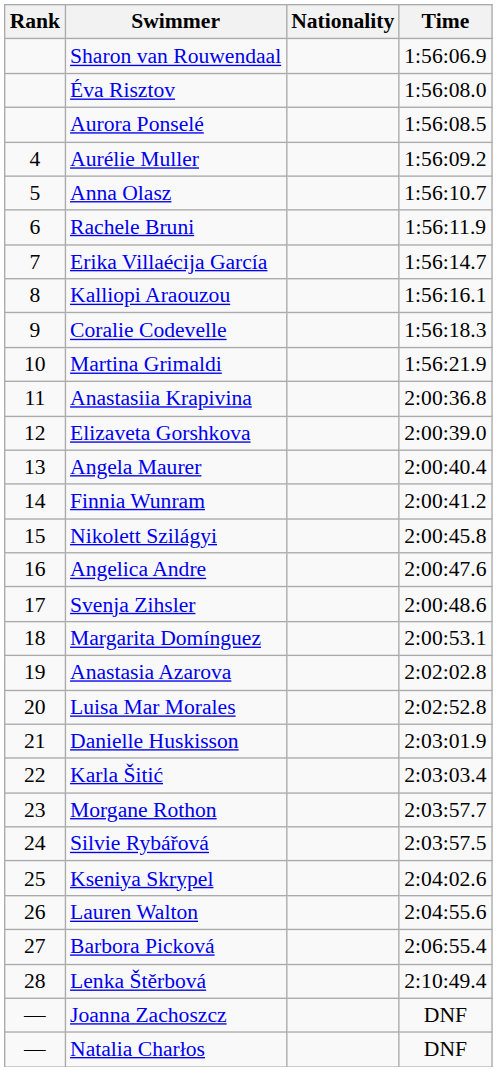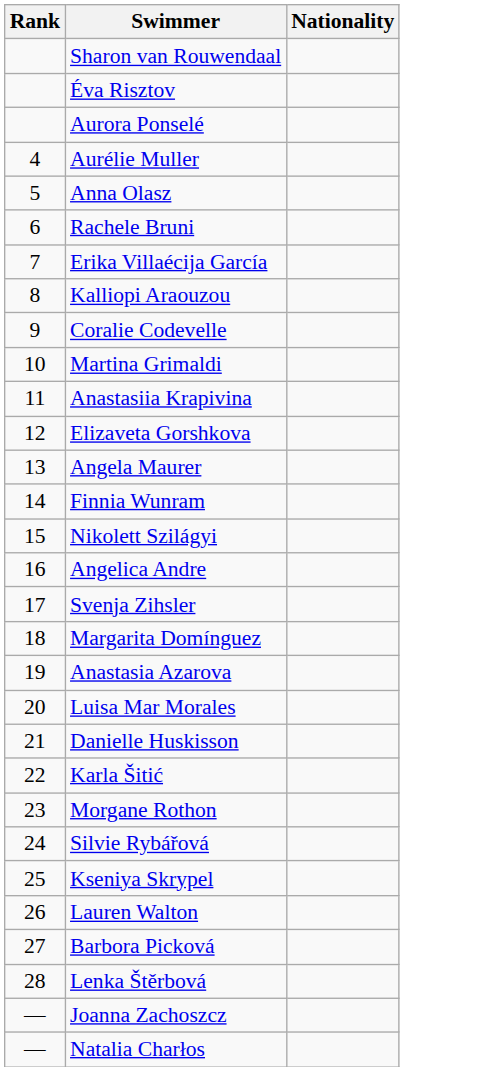 <table class="wikitable sortable" border="1" style="text-align:center">
 <tr>
 <th>Rank</th>
 <th>Swimmer</th>
 <th>Nationality</th>
-<th>Time</th>
 </tr>
 <tr>
 <td></td>
 <td align=left><a href='#'>Sharon van Rouwendaal</a></td>
 <td align=left></td>
-<td>1:56:06.9</td>
 </tr>
 <tr>
 <td></td>
 <td align=left><a href='#'>Éva Risztov</a></td>
 <td align=left></td>
-<td>1:56:08.0</td>
 </tr>
 <tr>
 <td></td>
 <td align=left><a href='#'>Aurora Ponselé</a></td>
 <td align=left></td>
-<td>1:56:08.5</td>
 </tr>
 <tr>
 <td>4</td>
 <td align=left><a href='#'>Aurélie Muller</a></td>
 <td align=left></td>
-<td>1:56:09.2</td>
 </tr>
 <tr>
 <td>5</td>
 <td align=left><a href='#'>Anna Olasz</a></td>
 <td align=left></td>
-<td>1:56:10.7</td>
 </tr>
 <tr>
 <td>6</td>
 <td align=left><a href='#'>Rachele Bruni</a></td>
 <td align=left></td>
-<td>1:56:11.9</td>
 </tr>
 <tr>
 <td>7</td>
 <td align=left><a href='#'>Erika Villaécija García</a></td>
 <td align=left></td>
-<td>1:56:14.7</td>
 </tr>
 <tr>
 <td>8</td>
 <td align=left><a href='#'>Kalliopi Araouzou</a></td>
 <td align=left></td>
-<td>1:56:16.1</td>
 </tr>
 <tr>
 <td>9</td>
 <td align=left><a href='#'>Coralie Codevelle</a></td>
 <td align=left></td>
-<td>1:56:18.3</td>
 </tr>
 <tr>
 <td>10</td>
 <td align=left><a href='#'>Martina Grimaldi</a></td>
 <td align=left></td>
-<td>1:56:21.9</td>
 </tr>
 <tr>
 <td>11</td>
 <td align=left><a href='#'>Anastasiia Krapivina</a></td>
 <td align=left></td>
-<td>2:00:36.8</td>
 </tr>
 <tr>
 <td>12</td>
 <td align=left><a href='#'>Elizaveta Gorshkova</a></td>
 <td align=left></td>
-<td>2:00:39.0</td>
 </tr>
 <tr>
 <td>13</td>
 <td align=left><a href='#'>Angela Maurer</a></td>
 <td align=left></td>
-<td>2:00:40.4</td>
 </tr>
 <tr>
 <td>14</td>
 <td align=left><a href='#'>Finnia Wunram</a></td>
 <td align=left></td>
-<td>2:00:41.2</td>
 </tr>
 <tr>
 <td>15</td>
 <td align=left><a href='#'>Nikolett Szilágyi</a></td>
 <td align=left></td>
-<td>2:00:45.8</td>
 </tr>
 <tr>
 <td>16</td>
 <td align=left><a href='#'>Angelica Andre</a></td>
 <td align=left></td>
-<td>2:00:47.6</td>
 </tr>
 <tr>
 <td>17</td>
 <td align=left><a href='#'>Svenja Zihsler</a></td>
 <td align=left></td>
-<td>2:00:48.6</td>
 </tr>
 <tr>
 <td>18</td>
 <td align=left><a href='#'>Margarita Domínguez</a></td>
 <td align=left></td>
-<td>2:00:53.1</td>
 </tr>
 <tr>
 <td>19</td>
 <td align=left><a href='#'>Anastasia Azarova</a></td>
 <td align=left></td>
-<td>2:02:02.8</td>
 </tr>
 <tr>
 <td>20</td>
 <td align=left><a href='#'>Luisa Mar Morales</a></td>
 <td align=left></td>
-<td>2:02:52.8</td>
 </tr>
 <tr>
 <td>21</td>
 <td align=left><a href='#'>Danielle Huskisson</a></td>
 <td align=left></td>
-<td>2:03:01.9</td>
 </tr>
 <tr>
 <td>22</td>
 <td align=left><a href='#'>Karla Šitić</a></td>
 <td align=left></td>
-<td>2:03:03.4</td>
 </tr>
 <tr>
 <td>23</td>
 <td align=left><a href='#'>Morgane Rothon</a></td>
 <td align=left></td>
-<td>2:03:57.7</td>
 </tr>
 <tr>
 <td>24</td>
 <td align=left><a href='#'>Silvie Rybářová</a></td>
 <td align=left></td>
-<td>2:03:57.5</td>
 </tr>
 <tr>
 <td>25</td>
 <td align=left><a href='#'>Kseniya Skrypel</a></td>
 <td align=left></td>
-<td>2:04:02.6</td>
 </tr>
 <tr>
 <td>26</td>
 <td align=left><a href='#'>Lauren Walton</a></td>
 <td align=left></td>
-<td>2:04:55.6</td>
 </tr>
 <tr>
 <td>27</td>
 <td align=left><a href='#'>Barbora Picková</a></td>
 <td align=left></td>
-<td>2:06:55.4</td>
 </tr>
 <tr>
 <td>28</td>
 <td align=left><a href='#'>Lenka Štěrbová</a></td>
 <td align=left></td>
-<td>2:10:49.4</td>
 </tr>
 <tr>
 <td>—</td>
 <td align=left><a href='#'>Joanna Zachoszcz</a></td>
 <td align=left></td>
-<td>DNF</td>
 </tr>
 <tr>
 <td>—</td>
 <td align=left><a href='#'>Natalia Charłos</a></td>
 <td align=left></td>
-<td>DNF</td>
 </tr>
 </table>
